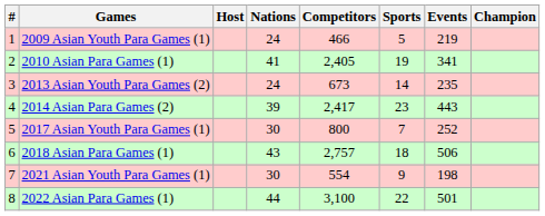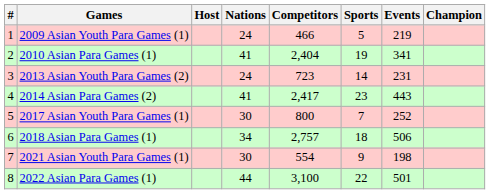 <table class="wikitable sortable" style="text-align:center; font-size:80%;">
 <tr>
 <th>#</th>
 <th>Games</th>
 <th>Host</th>
 <th>Nations</th>
 <th>Competitors</th>
 <th>Sports</th>
 <th>Events</th>
 <th>Champion</th>
 </tr>
 <tr bgcolor=#FFCCCC>
 <td>1</td>
 <td align=left><a href='#'>2009 Asian Youth Para Games</a> (1)</td>
 <td align=left></td>
 <td>24</td>
 <td>466</td>
 <td>5</td>
 <td>219</td>
 <td align=left></td>
 </tr>
 <tr bgcolor=#CCFFCC>
 <td>2</td>
 <td align=left><a href='#'>2010 Asian Para Games</a> (1)</td>
 <td align=left></td>
 <td>41</td>
-<td>2,405</td>
+<td>2,404</td>
 <td>19</td>
 <td>341</td>
 <td align=left></td>
 </tr>
 <tr bgcolor=#FFCCCC>
 <td>3</td>
 <td align=left><a href='#'>2013 Asian Youth Para Games</a> (2)</td>
 <td align=left></td>
 <td>24</td>
-<td>673</td>
+<td>723</td>
 <td>14</td>
-<td>235</td>
+<td>231</td>
 <td align=left></td>
 </tr>
 <tr bgcolor=#CCFFCC>
 <td>4</td>
 <td align=left><a href='#'>2014 Asian Para Games</a> (2)</td>
 <td align=left></td>
-<td>39</td>
+<td>41</td>
 <td>2,417</td>
 <td>23</td>
 <td>443</td>
 <td align=left></td>
 </tr>
 <tr bgcolor=#FFCCCC>
 <td>5</td>
 <td align=left><a href='#'>2017 Asian Youth Para Games</a> (1)</td>
 <td align=left></td>
 <td>30</td>
 <td>800</td>
 <td>7</td>
 <td>252</td>
 <td align=left></td>
 </tr>
 <tr bgcolor=#CCFFCC>
 <td>6</td>
 <td align=left><a href='#'>2018 Asian Para Games</a> (1)</td>
 <td align=left></td>
-<td>43</td>
+<td>34</td>
 <td>2,757</td>
 <td>18</td>
 <td>506</td>
 <td align=left></td>
 </tr>
 <tr bgcolor=#FFCCCC>
 <td>7</td>
 <td align=left><a href='#'>2021 Asian Youth Para Games</a> (1)</td>
 <td align=left></td>
 <td>30</td>
 <td>554</td>
 <td>9</td>
 <td>198</td>
 <td align=left></td>
 </tr>
 <tr bgcolor=#CCFFCC>
 <td>8</td>
 <td align=left><a href='#'>2022 Asian Para Games</a> (1)</td>
 <td align=left></td>
 <td>44</td>
 <td>3,100</td>
 <td>22</td>
 <td>501</td>
 <td align=left></td>
 </tr>
 </table>
